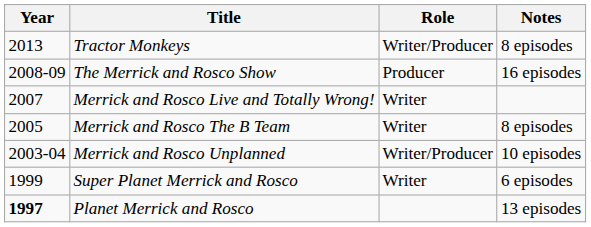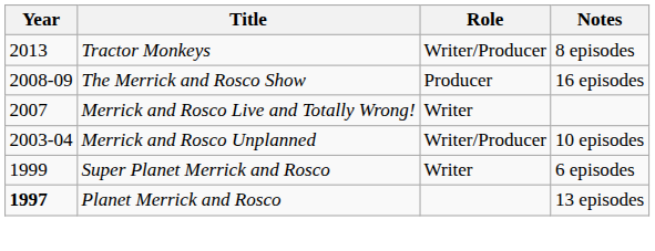 <table class="wikitable">
 <tr>
 <th>Year</th>
 <th>Title</th>
 <th>Role</th>
 <th>Notes</th>
 </tr>
 <tr>
 <td>2013</td>
 <td><em>Tractor Monkeys</em></td>
 <td>Writer/Producer</td>
 <td>8 episodes</td>
 </tr>
 <tr>
 <td>2008-09</td>
 <td><em>The Merrick and Rosco Show</em></td>
 <td>Producer</td>
 <td>16 episodes</td>
 </tr>
 <tr>
 <td>2007</td>
 <td><em>Merrick and Rosco Live and Totally Wrong!</em></td>
 <td>Writer</td>
 <td></td>
 </tr>
 <tr>
-<td>2005</td>
-<td><em>Merrick and Rosco The B Team</em></td>
-<td>Writer</td>
-<td>8 episodes</td>
-</tr>
-<tr>
 <td>2003-04</td>
 <td><em>Merrick and Rosco Unplanned</em></td>
 <td>Writer/Producer</td>
 <td>10 episodes</td>
 </tr>
 <tr>
 <td>1999</td>
 <td><em>Super Planet Merrick and Rosco</em></td>
 <td>Writer</td>
 <td>6 episodes</td>
 </tr>
 <tr>
 <td><strong>1997</strong></td>
 <td><em>Planet Merrick and Rosco</em></td>
 <td></td>
 <td>13 episodes</td>
 </tr>
 </table>
